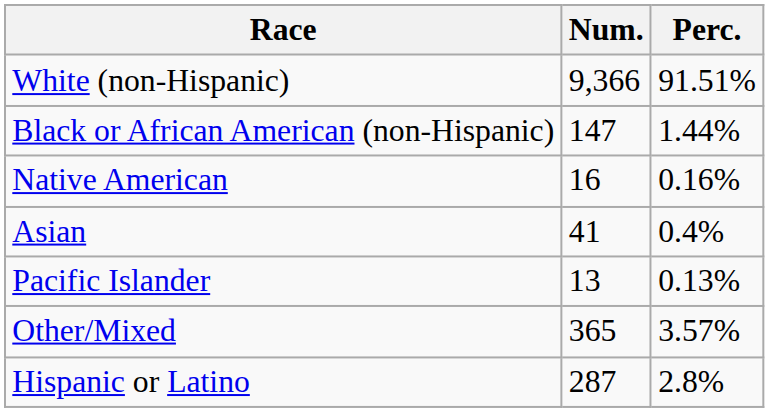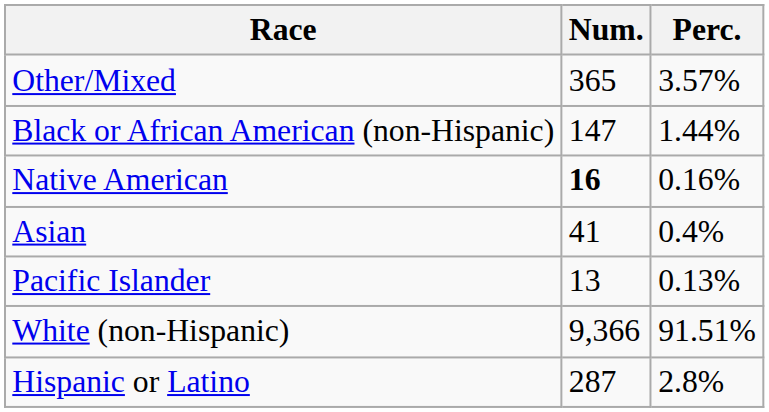 <table class="wikitable">
 <tr>
 <th>Race</th>
 <th>Num.</th>
 <th>Perc.</th>
 </tr>
 <tr>
-<td><a href='#'>White</a> (non-Hispanic)</td>
-<td>9,366</td>
-<td>91.51%</td>
+<td><a href='#'>Other/Mixed</a></td>
+<td>365</td>
+<td>3.57%</td>
 </tr>
 <tr>
 <td><a href='#'>Black or African American</a> (non-Hispanic)</td>
 <td>147</td>
 <td>1.44%</td>
 </tr>
 <tr>
 <td><a href='#'>Native American</a></td>
-<td>16</td>
+<td><strong>16</strong></td>
 <td>0.16%</td>
 </tr>
 <tr>
 <td><a href='#'>Asian</a></td>
 <td>41</td>
 <td>0.4%</td>
 </tr>
 <tr>
 <td><a href='#'>Pacific Islander</a></td>
 <td>13</td>
 <td>0.13%</td>
 </tr>
 <tr>
-<td><a href='#'>Other/Mixed</a></td>
-<td>365</td>
-<td>3.57%</td>
+<td><a href='#'>White</a> (non-Hispanic)</td>
+<td>9,366</td>
+<td>91.51%</td>
 </tr>
 <tr>
 <td><a href='#'>Hispanic</a> or <a href='#'>Latino</a></td>
 <td>287</td>
 <td>2.8%</td>
 </tr>
 </table>
